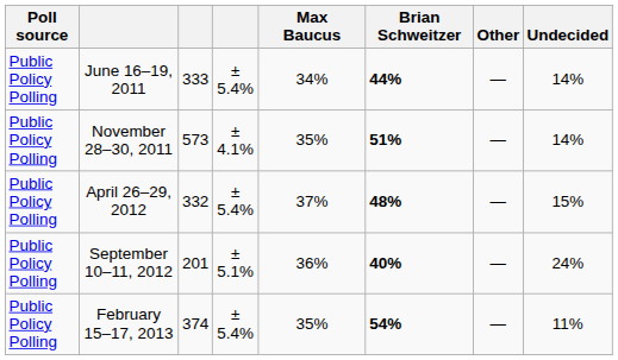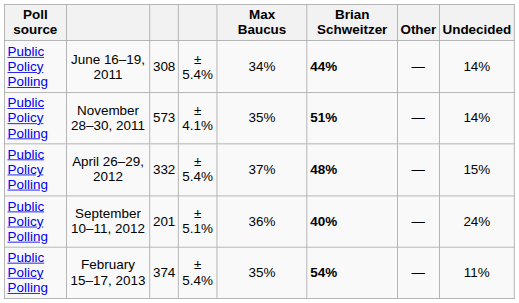 <table class="wikitable">
 <tr valign= bottom>
 <th>Poll source</th>
 <th></th>
 <th></th>
 <th></th>
 <th style="width:100px;">Max<br>Baucus</th>
 <th style="width:100px;">Brian<br>Schweitzer</th>
 <th>Other</th>
 <th>Undecided</th>
 </tr>
 <tr>
 <td><a href='#'>Public Policy Polling</a></td>
 <td align=center>June 16–19, 2011</td>
-<td align=center>333</td>
+<td align=center>308</td>
 <td align=center>± 5.4%</td>
 <td align=center>34%</td>
 <td><strong>44%</strong></td>
 <td align=center>—</td>
 <td align=center>14%</td>
 </tr>
 <tr>
 <td><a href='#'>Public Policy Polling</a></td>
 <td align=center>November 28–30, 2011</td>
 <td align=center>573</td>
 <td align=center>± 4.1%</td>
 <td align=center>35%</td>
 <td><strong>51%</strong></td>
 <td align=center>—</td>
 <td align=center>14%</td>
 </tr>
 <tr>
 <td><a href='#'>Public Policy Polling</a></td>
 <td align=center>April 26–29, 2012</td>
 <td align=center>332</td>
 <td align=center>± 5.4%</td>
 <td align=center>37%</td>
 <td><strong>48%</strong></td>
 <td align=center>—</td>
 <td align=center>15%</td>
 </tr>
 <tr>
 <td><a href='#'>Public Policy Polling</a></td>
 <td align=center>September 10–11, 2012</td>
 <td align=center>201</td>
 <td align=center>± 5.1%</td>
 <td align=center>36%</td>
 <td><strong>40%</strong></td>
 <td align=center>—</td>
 <td align=center>24%</td>
 </tr>
 <tr>
 <td><a href='#'>Public Policy Polling</a></td>
 <td align=center>February 15–17, 2013</td>
 <td align=center>374</td>
 <td align=center>± 5.4%</td>
 <td align=center>35%</td>
 <td><strong>54%</strong></td>
 <td align=center>—</td>
 <td align=center>11%</td>
 </tr>
 </table>
